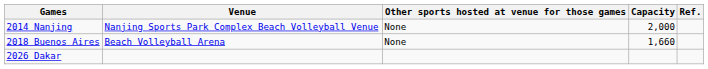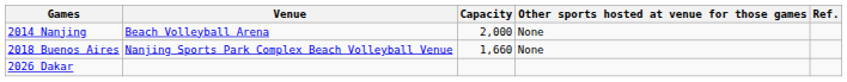 <table class="wikitable sortable" width="1000px">
 <tr>
 <th>Games</th>
 <th>Venue</th>
+<th>Capacity</th>
 <th>Other sports hosted at venue for those games</th>
-<th>Capacity</th>
 <th>Ref.</th>
 </tr>
 <tr>
 <td><a href='#'>2014 Nanjing</a></td>
-<td><a href='#'>Nanjing Sports Park Complex Beach Volleyball Venue</a></td>
+<td><a href='#'>Beach Volleyball Arena</a></td>
+<td align="right">2,000</td>
 <td>None</td>
-<td align="right">2,000</td>
 <td align=center></td>
 </tr>
 <tr>
 <td><a href='#'>2018 Buenos Aires</a></td>
-<td><a href='#'>Beach Volleyball Arena</a></td>
+<td><a href='#'>Nanjing Sports Park Complex Beach Volleyball Venue</a></td>
+<td align="right">1,660</td>
 <td>None</td>
-<td align="right">1,660</td>
 <td align="center"></td>
 </tr>
 <tr>
 <td><a href='#'>2026 Dakar</a></td>
 <td></td>
+<td align="right"></td>
 <td></td>
-<td align="right"></td>
 <td align="center"></td>
 </tr>
 </table>
